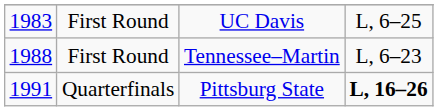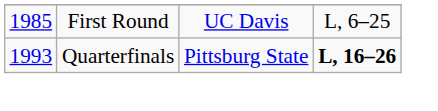 <table class="wikitable">
 <tr>
 </tr>
 <tr align="center">
-<td><a href='#'>1983</a></td>
+<td><a href='#'>1985</a></td>
 <td>First Round</td>
 <td><a href='#'>UC Davis</a></td>
 <td>L, 6–25</td>
 </tr>
 <tr align="center">
-<td><a href='#'>1988</a></td>
-<td>First Round</td>
-<td><a href='#'>Tennessee–Martin</a></td>
-<td>L, 6–23</td>
-</tr>
-<tr align="center">
-<td><a href='#'>1991</a></td>
+<td><a href='#'>1993</a></td>
 <td>Quarterfinals</td>
 <td><a href='#'>Pittsburg State</a></td>
 <td><strong>L, 16–26</strong></td>
 </tr>
 </table>
